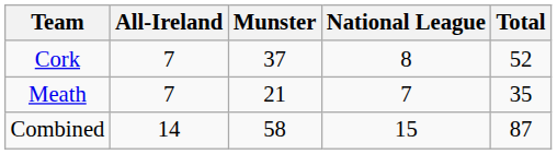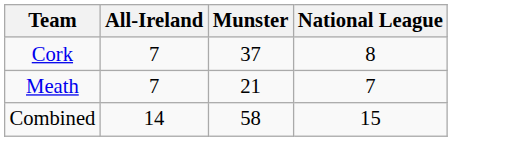 <table class="wikitable" style="text-align:center;">
 <tr>
 <th>Team</th>
 <th>All-Ireland</th>
 <th>Munster</th>
 <th>National League</th>
-<th>Total</th>
 </tr>
 <tr |>
 <td><a href='#'>Cork</a></td>
 <td>7</td>
 <td>37</td>
 <td>8</td>
-<td>52</td>
 </tr>
 <tr |>
 <td><a href='#'>Meath</a></td>
 <td>7</td>
 <td>21</td>
 <td>7</td>
-<td>35</td>
 </tr>
 <tr>
 <td>Combined</td>
 <td>14</td>
 <td>58</td>
 <td>15</td>
-<td>87</td>
 </tr>
 </table>
